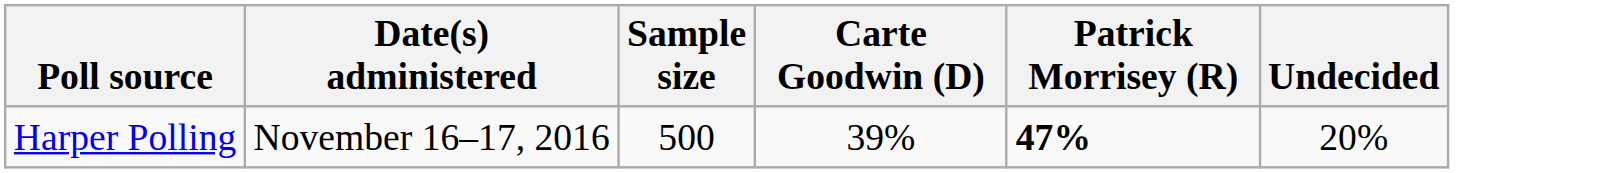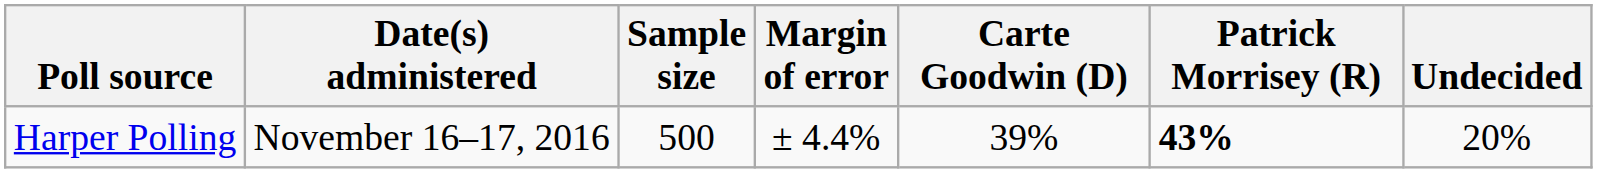 <table class="wikitable">
 <tr valign=bottom>
 <th>Poll source</th>
 <th>Date(s)<br>administered</th>
 <th>Sample<br>size</th>
+<th>Margin<br>of error</th>
 <th style="width:100px;">Carte<br>Goodwin (D)</th>
 <th style="width:100px;">Patrick<br>Morrisey (R)</th>
 <th>Undecided</th>
 </tr>
 <tr>
 <td><a href='#'>Harper Polling</a></td>
 <td align=center>November 16–17, 2016</td>
 <td align=center>500</td>
+<td align=center>± 4.4%</td>
 <td align=center>39%</td>
-<td><strong>47%</strong></td>
+<td><strong>43%</strong></td>
 <td align=center>20%</td>
 </tr>
 </table>
